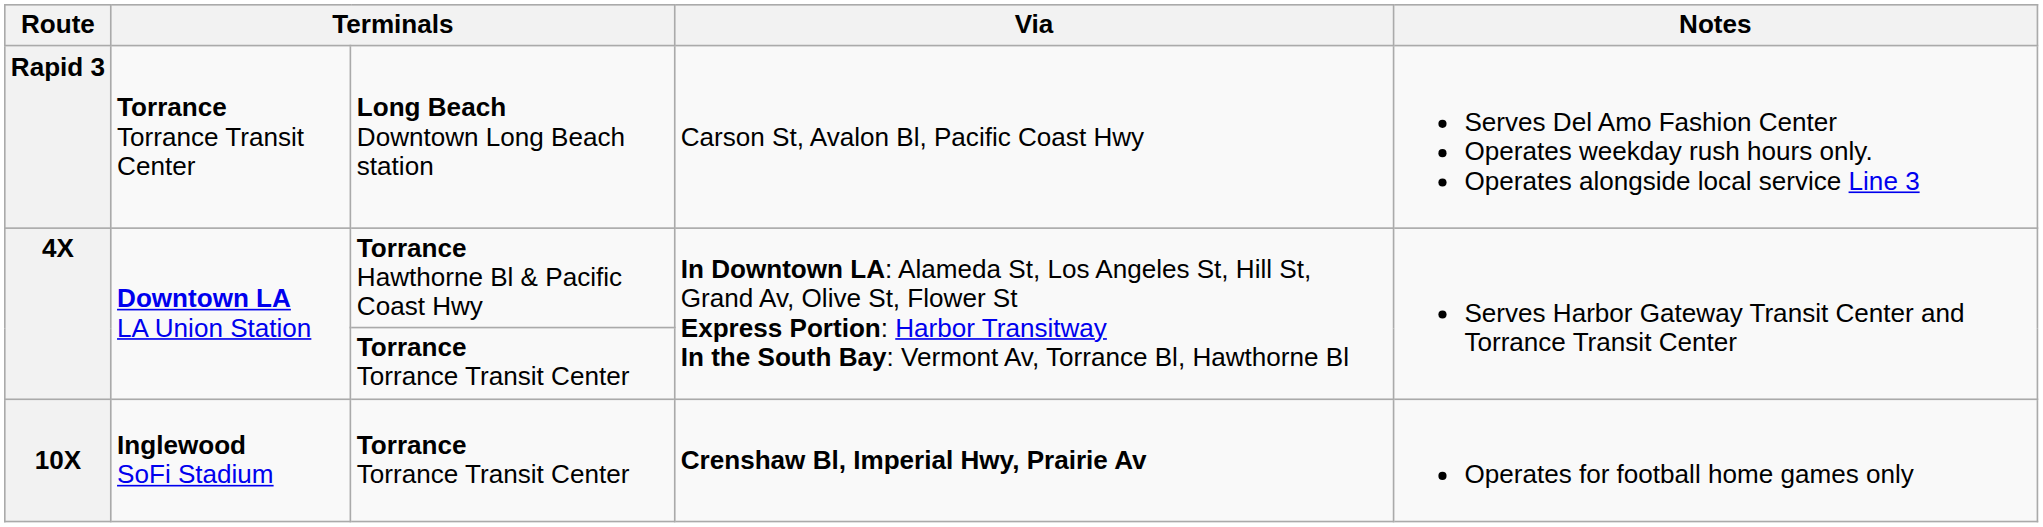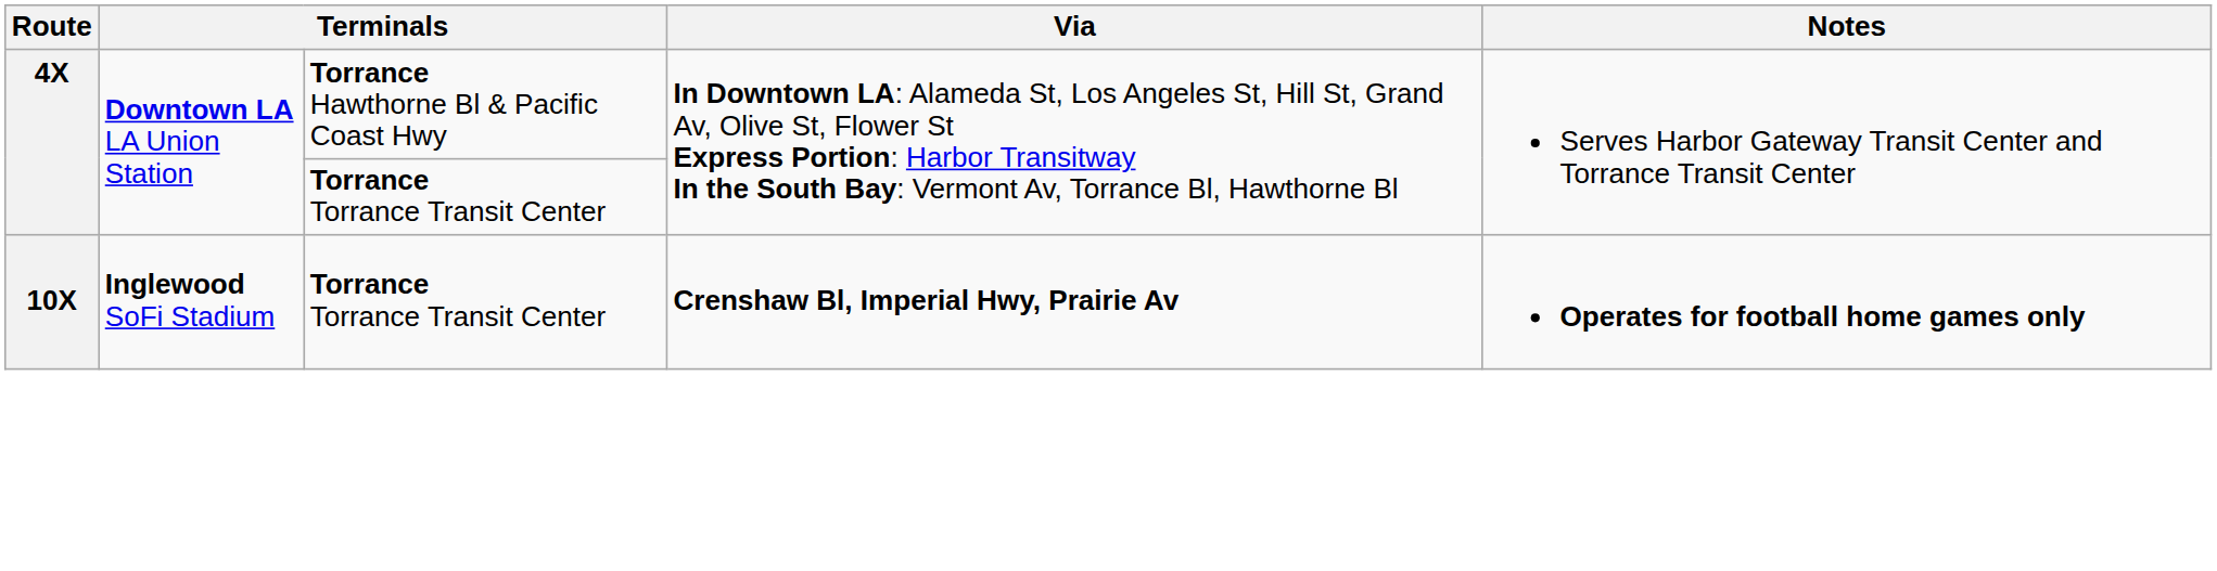 <table class="wikitable sticky-header">
 <tr>
 <th>Route</th>
 <th colspan="2">Terminals</th>
 <th>Via</th>
 <th>Notes</th>
-</tr>
-<tr>
-<th style="vertical-align:top">Rapid 3</th>
-<td><strong>Torrance</strong><br>Torrance Transit Center</td>
-<td><strong>Long Beach</strong><br>Downtown Long Beach station</td>
-<td>Carson St, Avalon Bl, Pacific Coast Hwy</td>
-<td><br><ul><li>Serves Del Amo Fashion Center</li><li>Operates weekday rush hours only.</li><li>Operates alongside local service <a href='#'>Line 3</a></li></ul></td>
 </tr>
 <tr>
 <th rowspan="2" style="vertical-align:top">4X</th>
 <td rowspan="2"><strong><a href='#'>Downtown LA</a></strong><br><a href='#'>LA Union Station</a></td>
 <td><strong>Torrance</strong> <br>Hawthorne Bl & Pacific Coast Hwy </td>
 <td rowspan="2"><strong>In Downtown LA</strong>: Alameda St, Los Angeles St, Hill St, Grand Av, Olive St, Flower St<br><strong>Express Portion</strong>: <a href='#'>Harbor Transitway</a><br><strong>In the South Bay</strong>: Vermont Av, Torrance Bl, Hawthorne Bl</td>
 <td rowspan="2"><br><ul><li>Serves Harbor Gateway Transit Center and Torrance Transit Center</li></ul></td>
 </tr>
 <tr>
 <td><strong>Torrance</strong> <br>Torrance Transit Center </td>
 </tr>
 <tr>
 <th>10X</th>
 <td><strong>Inglewood</strong> <br><a href='#'>SoFi Stadium</a></td>
 <td><strong>Torrance</strong> <br>Torrance Transit Center</td>
 <td><strong>Crenshaw Bl, Imperial Hwy, Prairie Av</strong></td>
-<td><br><ul><li>Operates for football home games only</li></ul></td>
+<td><strong><br><ul><li>Operates for football home games only</li></ul></strong></td>
 </tr>
 </table>
